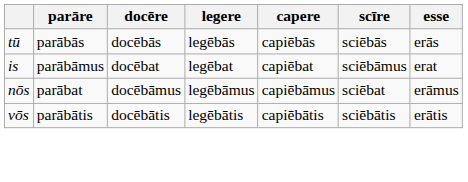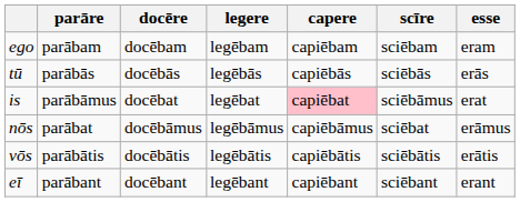 <table class="wikitable">
 <tr>
 <th> </th>
 <th><strong>parāre</strong></th>
 <th>docēre</th>
 <th>legere</th>
 <th>capere</th>
 <th>scīre</th>
 <th>esse</th>
+</tr>
+<tr ->
+<td><em>ego</em></td>
+<td>parābam</td>
+<td>docēbam</td>
+<td>legēbam</td>
+<td>capiēbam</td>
+<td>sciēbam</td>
+<td>eram</td>
 </tr>
 <tr ->
 <td><em>tū</em></td>
 <td>parābās</td>
 <td>docēbās</td>
 <td>legēbās</td>
 <td>capiēbās</td>
 <td>sciēbās</td>
 <td>erās</td>
 </tr>
 <tr ->
 <td><em>is</em></td>
 <td>parābāmus</td>
 <td>docēbat</td>
 <td>legēbat</td>
-<td>capiēbat</td>
+<td style="background: pink;">capiēbat</td>
 <td>sciēbāmus</td>
 <td>erat</td>
 </tr>
 <tr ->
 <td><em>nōs</em></td>
 <td>parābat</td>
 <td>docēbāmus</td>
 <td>legēbāmus</td>
 <td>capiēbāmus</td>
 <td>sciēbat</td>
 <td>erāmus</td>
 </tr>
 <tr ->
 <td><em>vōs</em></td>
 <td>parābātis</td>
 <td>docēbātis</td>
 <td>legēbātis</td>
 <td>capiēbātis</td>
 <td>sciēbātis</td>
 <td>erātis</td>
 </tr>
+<tr ->
+<td><em>eī</em></td>
+<td>parābant</td>
+<td>docēbant</td>
+<td>legēbant</td>
+<td>capiēbant</td>
+<td>sciēbant</td>
+<td>erant</td>
+</tr>
 </table>
